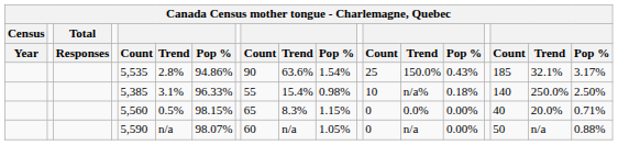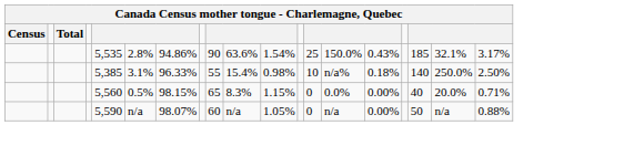 <table class="wikitable">
 <tr>
 <th colspan="19">Canada Census mother tongue - Charlemagne, Quebec</th>
 </tr>
 <tr>
 <th>Census</th>
 <td></td>
 <th>Total</th>
 <td colspan="1"></td>
 <th colspan="3"></th>
 <td colspan="1"></td>
 <th colspan="3"></th>
 <td colspan="1"></td>
 <th colspan="3"></th>
 <td colspan="1"></td>
 <th colspan="3"></th>
-</tr>
-<tr>
-<th>Year</th>
-<td></td>
-<th>Responses</th>
-<td></td>
-<th>Count</th>
-<th>Trend</th>
-<th>Pop %</th>
-<td></td>
-<th>Count</th>
-<th>Trend</th>
-<th>Pop %</th>
-<td></td>
-<th>Count</th>
-<th>Trend</th>
-<th>Pop %</th>
-<td></td>
-<th>Count</th>
-<th>Trend</th>
-<th>Pop %</th>
 </tr>
 <tr>
 <td></td>
 <td></td>
 <td></td>
 <td></td>
 <td>5,535</td>
 <td> 2.8%</td>
 <td>94.86%</td>
 <td></td>
 <td>90</td>
 <td> 63.6%</td>
 <td>1.54%</td>
 <td></td>
 <td>25</td>
 <td> 150.0%</td>
 <td>0.43%</td>
 <td></td>
 <td>185</td>
 <td> 32.1%</td>
 <td>3.17%</td>
 </tr>
 <tr>
 <td></td>
 <td></td>
 <td></td>
 <td></td>
 <td>5,385</td>
 <td> 3.1%</td>
 <td>96.33%</td>
 <td></td>
 <td>55</td>
 <td> 15.4%</td>
 <td>0.98%</td>
 <td></td>
 <td>10</td>
 <td> n/a%</td>
 <td>0.18%</td>
 <td></td>
 <td>140</td>
 <td> 250.0%</td>
 <td>2.50%</td>
 </tr>
 <tr>
 <td></td>
 <td></td>
 <td></td>
 <td></td>
 <td>5,560</td>
 <td> 0.5%</td>
 <td>98.15%</td>
 <td></td>
 <td>65</td>
 <td> 8.3%</td>
 <td>1.15%</td>
 <td></td>
 <td>0</td>
 <td> 0.0%</td>
 <td>0.00%</td>
 <td></td>
 <td>40</td>
 <td> 20.0%</td>
 <td>0.71%</td>
 </tr>
 <tr>
 <td></td>
 <td></td>
 <td></td>
 <td></td>
 <td>5,590</td>
 <td>n/a</td>
 <td>98.07%</td>
 <td></td>
 <td>60</td>
 <td>n/a</td>
 <td>1.05%</td>
 <td></td>
 <td>0</td>
 <td>n/a</td>
 <td>0.00%</td>
 <td></td>
 <td>50</td>
 <td>n/a</td>
 <td>0.88%</td>
 </tr>
 </table>
